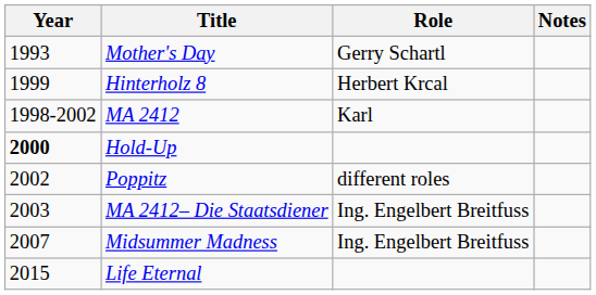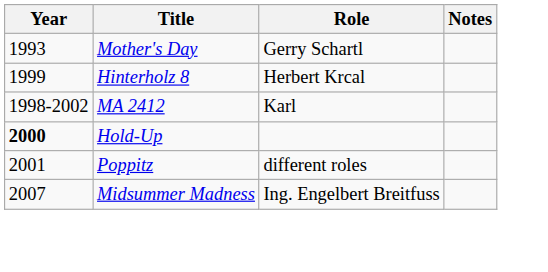 <table class="wikitable sortable">
 <tr>
 <th>Year</th>
 <th>Title</th>
 <th>Role</th>
 <th class="unsortable">Notes</th>
 </tr>
 <tr>
 <td>1993</td>
 <td><em><a href='#'>Mother's Day</a></em></td>
 <td>Gerry Schartl</td>
 <td></td>
 </tr>
 <tr>
 <td>1999</td>
 <td><em><a href='#'>Hinterholz 8</a></em></td>
 <td>Herbert Krcal</td>
 <td></td>
 </tr>
 <tr>
 <td>1998-2002</td>
 <td><em><a href='#'>MA 2412</a></em></td>
 <td>Karl</td>
 <td></td>
 </tr>
 <tr>
 <td><strong>2000</strong></td>
 <td><em><a href='#'>Hold-Up</a></em></td>
 <td></td>
 <td></td>
 </tr>
 <tr>
-<td>2002</td>
+<td>2001</td>
 <td><em><a href='#'>Poppitz</a></em></td>
 <td>different roles</td>
-<td></td>
-</tr>
-<tr>
-<td>2003</td>
-<td><em><a href='#'>MA 2412– Die Staatsdiener</a></em></td>
-<td>Ing. Engelbert Breitfuss</td>
 <td></td>
 </tr>
 <tr>
 <td>2007</td>
 <td><em><a href='#'>Midsummer Madness</a></em></td>
 <td>Ing. Engelbert Breitfuss</td>
 <td></td>
 </tr>
-<tr>
-<td>2015</td>
-<td><em><a href='#'>Life Eternal</a></em></td>
-<td></td>
-<td></td>
-</tr>
 </table>
